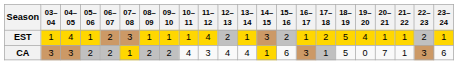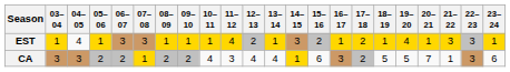 <table class="wikitable" style="width:67%; margin:0 left; font-size: 12px; text-align:center">
 <tr>
 <th>Season</th>
 <th><small>03–04</small></th>
 <th><small>04–05</small></th>
 <th><small>05–06</small></th>
 <th><small>06–07</small></th>
 <th><small>07–08</small></th>
 <th><small>08–09</small></th>
 <th><small>09–10</small></th>
 <th><small>10–11</small></th>
 <th><small>11–12</small></th>
 <th><small>12–13</small></th>
 <th><small>13–14</small></th>
 <th><small>14–15</small></th>
 <th><small>15–16</small></th>
 <th><small>16–17</small></th>
 <th><small>17–18</small></th>
 <th><small>18–19</small></th>
 <th><small>19–20</small></th>
 <th><small>20–21</small></th>
 <th><small>21–22</small></th>
 <th><small>22–23</small></th>
 <th><small>23–24</small></th>
 </tr>
 <tr>
 <th>EST</th>
 <td bgcolor=gold>1</td>
-<td style="background: gold;">4</td>
+<td>4</td>
 <td bgcolor=gold>1</td>
-<td bgcolor=#cc9966>2</td>
+<td bgcolor=#cc9966>3</td>
 <td bgcolor=#cc9966>3</td>
 <td bgcolor=gold>1</td>
 <td bgcolor=gold>1</td>
 <td bgcolor=gold>1</td>
 <td bgcolor=gold>4</td>
 <td bgcolor=silver>2</td>
 <td bgcolor=gold>1</td>
 <td bgcolor=#cc9966>3</td>
 <td bgcolor=silver>2</td>
 <td bgcolor=gold>1</td>
 <td bgcolor=gold>2</td>
-<td bgcolor=gold>5</td>
+<td bgcolor=gold>1</td>
 <td bgcolor=gold>4</td>
 <td bgcolor=gold>1</td>
-<td bgcolor=gold>1</td>
-<td bgcolor=silver>2</td>
+<td bgcolor=gold>3</td>
+<td bgcolor=silver>3</td>
 <td bgcolor=gold>1</td>
 </tr>
 <tr>
 <th>CA</th>
 <td bgcolor=#cc9966>3</td>
 <td bgcolor=#cc9966>3</td>
 <td bgcolor=silver>2</td>
 <td bgcolor=silver>2</td>
 <td bgcolor=gold>1</td>
 <td bgcolor=silver>2</td>
 <td bgcolor=silver>2</td>
 <td>4</td>
 <td>3</td>
 <td>4</td>
 <td>4</td>
 <td bgcolor=gold>1</td>
 <td>6</td>
 <td bgcolor=#cc9966>3</td>
-<td bgcolor=silver>1</td>
+<td bgcolor=silver>2</td>
 <td>5</td>
-<td>0</td>
+<td>5</td>
 <td>7</td>
 <td>1</td>
 <td bgcolor=#cc9966>3</td>
 <td>6</td>
 </tr>
 </table>
